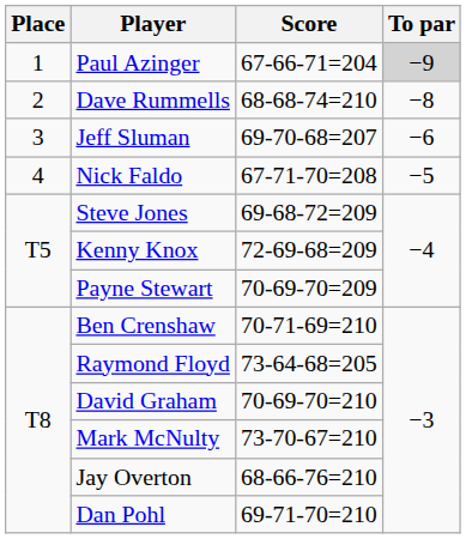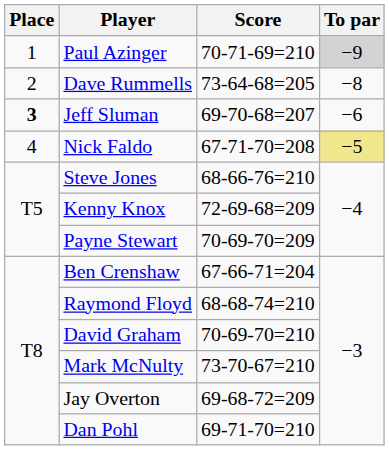 <table class="wikitable">
 <tr>
 <th>Place</th>
 <th>Player</th>
 <th>Score</th>
 <th>To par</th>
 </tr>
 <tr>
 <td align="center">1</td>
 <td> <a href='#'>Paul Azinger</a></td>
-<td>67-66-71=204</td>
+<td>70-71-69=210</td>
 <td align="center" style="background: lightgrey;">−9</td>
 </tr>
 <tr>
 <td align="center">2</td>
 <td> <a href='#'>Dave Rummells</a></td>
-<td>68-68-74=210</td>
+<td>73-64-68=205</td>
 <td align="center">−8</td>
 </tr>
 <tr>
-<td align="center">3</td>
+<td align="center"><strong>3</strong></td>
 <td> <a href='#'>Jeff Sluman</a></td>
 <td>69-70-68=207</td>
 <td align="center">−6</td>
 </tr>
 <tr>
 <td align="center">4</td>
 <td> <a href='#'>Nick Faldo</a></td>
 <td>67-71-70=208</td>
-<td align="center">−5</td>
+<td align="center" style="background: khaki;">−5</td>
 </tr>
 <tr>
 <td rowspan=3 align="center">T5</td>
 <td> <a href='#'>Steve Jones</a></td>
-<td>69-68-72=209</td>
+<td>68-66-76=210</td>
 <td rowspan=3 align="center">−4</td>
 </tr>
 <tr>
 <td> <a href='#'>Kenny Knox</a></td>
 <td>72-69-68=209</td>
 </tr>
 <tr>
 <td> <a href='#'>Payne Stewart</a></td>
 <td>70-69-70=209</td>
 </tr>
 <tr>
 <td rowspan=6 align="center">T8</td>
 <td> <a href='#'>Ben Crenshaw</a></td>
-<td>70-71-69=210</td>
+<td>67-66-71=204</td>
 <td rowspan=6 align="center">−3</td>
 </tr>
 <tr>
 <td> <a href='#'>Raymond Floyd</a></td>
-<td>73-64-68=205</td>
+<td>68-68-74=210</td>
 </tr>
 <tr>
 <td> <a href='#'>David Graham</a></td>
 <td>70-69-70=210</td>
 </tr>
 <tr>
 <td> <a href='#'>Mark McNulty</a></td>
 <td>73-70-67=210</td>
 </tr>
 <tr>
 <td> Jay Overton</td>
-<td>68-66-76=210</td>
+<td>69-68-72=209</td>
 </tr>
 <tr>
 <td> <a href='#'>Dan Pohl</a></td>
 <td>69-71-70=210</td>
 </tr>
 </table>
